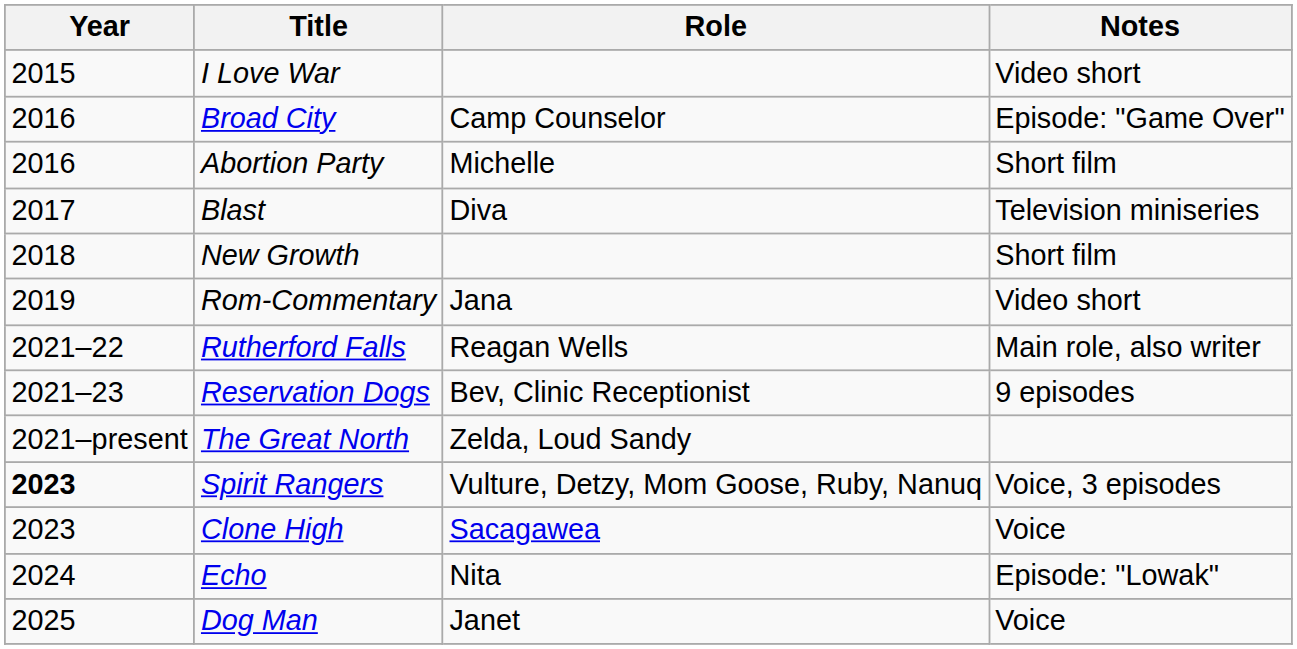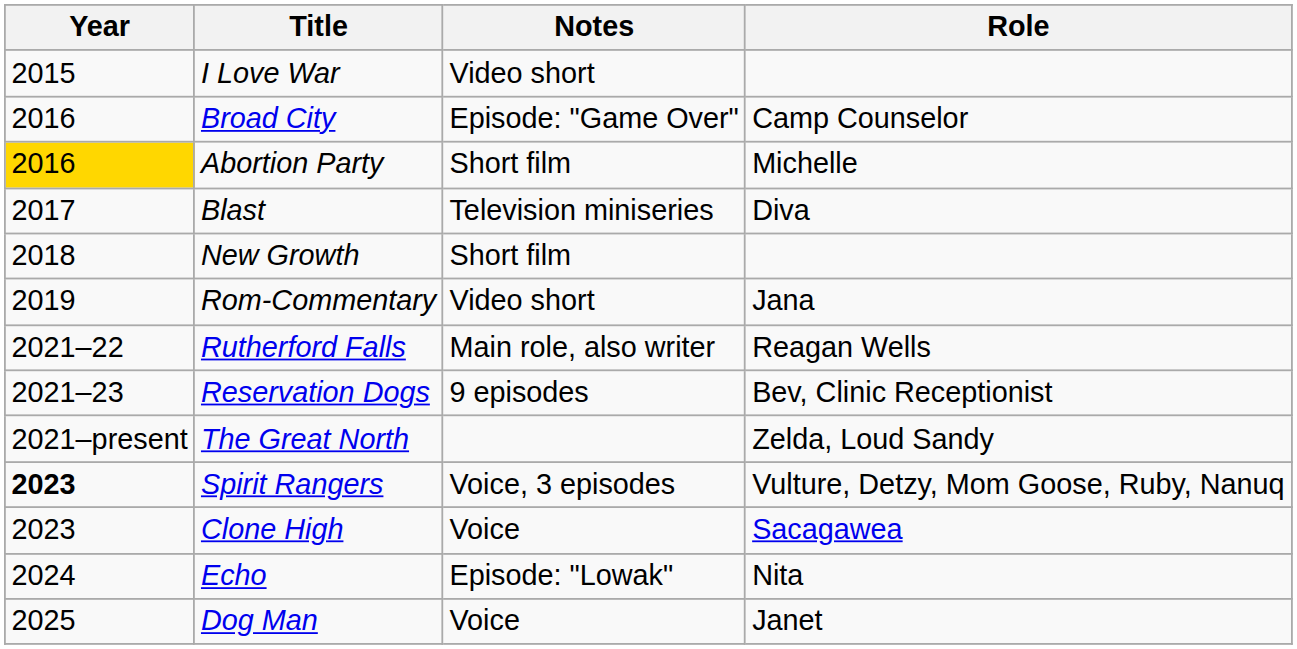 <table class="wikitable plainrowheaders">
 <tr>
 <th>Year</th>
 <th>Title</th>
+<th>Notes</th>
 <th>Role</th>
-<th>Notes</th>
 </tr>
 <tr>
 <td>2015</td>
 <td><em>I Love War</em></td>
+<td>Video short</td>
 <td></td>
-<td>Video short</td>
 </tr>
 <tr>
 <td>2016</td>
 <td><em><a href='#'>Broad City</a></em></td>
+<td>Episode: "Game Over"</td>
 <td>Camp Counselor</td>
-<td>Episode: "Game Over"</td>
 </tr>
 <tr>
-<td>2016</td>
+<td style="background: gold;">2016</td>
 <td><em>Abortion Party</em></td>
+<td>Short film</td>
 <td>Michelle</td>
-<td>Short film</td>
 </tr>
 <tr>
 <td>2017</td>
 <td><em>Blast</em></td>
+<td>Television miniseries</td>
 <td>Diva</td>
-<td>Television miniseries</td>
 </tr>
 <tr>
 <td>2018</td>
 <td><em>New Growth</em></td>
+<td>Short film</td>
 <td></td>
-<td>Short film</td>
 </tr>
 <tr>
 <td>2019</td>
 <td><em>Rom-Commentary</em></td>
+<td>Video short</td>
 <td>Jana</td>
-<td>Video short</td>
 </tr>
 <tr>
 <td>2021–22</td>
 <td><em><a href='#'>Rutherford Falls</a></em></td>
+<td>Main role, also writer</td>
 <td>Reagan Wells</td>
-<td>Main role, also writer</td>
 </tr>
 <tr>
 <td>2021–23</td>
 <td><em><a href='#'>Reservation Dogs</a></em></td>
+<td>9 episodes</td>
 <td>Bev, Clinic Receptionist</td>
-<td>9 episodes</td>
 </tr>
 <tr>
 <td>2021–present</td>
 <td><em><a href='#'>The Great North</a></em></td>
+<td></td>
 <td>Zelda, Loud Sandy</td>
-<td></td>
 </tr>
 <tr>
 <td><strong>2023</strong></td>
 <td><em><a href='#'>Spirit Rangers</a></em></td>
+<td>Voice, 3 episodes</td>
 <td>Vulture, Detzy, Mom Goose, Ruby, Nanuq</td>
-<td>Voice, 3 episodes</td>
 </tr>
 <tr>
 <td>2023</td>
 <td><em><a href='#'>Clone High</a></em></td>
+<td>Voice</td>
 <td><a href='#'>Sacagawea</a></td>
-<td>Voice</td>
 </tr>
 <tr>
 <td>2024</td>
 <td><em><a href='#'>Echo</a></em></td>
+<td>Episode: "Lowak"</td>
 <td>Nita</td>
-<td>Episode: "Lowak"</td>
 </tr>
 <tr>
 <td>2025</td>
 <td><em><a href='#'>Dog Man</a></em></td>
+<td>Voice</td>
 <td>Janet</td>
-<td>Voice</td>
 </tr>
 </table>
